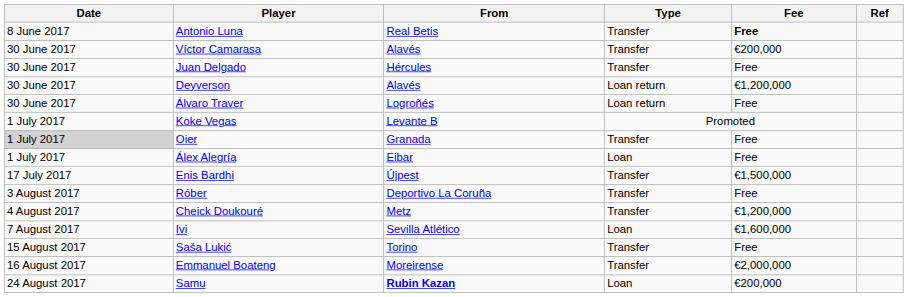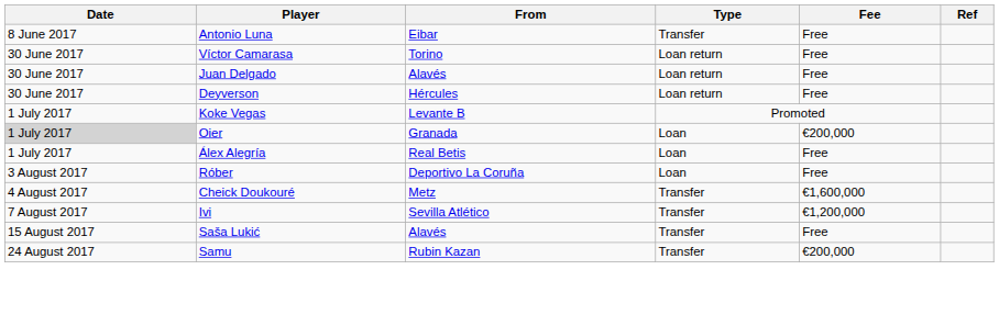 <table class="wikitable" style="width:80%;">
 <tr>
 <th>Date</th>
 <th>Player</th>
 <th>From</th>
 <th>Type</th>
 <th>Fee</th>
 <th>Ref</th>
 </tr>
 <tr>
 <td>8 June 2017</td>
 <td> <a href='#'>Antonio Luna</a></td>
-<td> <a href='#'>Real Betis</a></td>
-<td>Transfer</td>
-<td><strong>Free</strong></td>
-<td></td>
-</tr>
-<tr>
-<td>30 June 2017</td>
-<td> <a href='#'>Víctor Camarasa</a></td>
-<td> <a href='#'>Alavés</a></td>
-<td>Transfer</td>
-<td>€200,000</td>
-<td></td>
-</tr>
-<tr>
-<td>30 June 2017</td>
-<td> <a href='#'>Juan Delgado</a></td>
-<td> <a href='#'>Hércules</a></td>
+<td> <a href='#'>Eibar</a></td>
 <td>Transfer</td>
 <td>Free</td>
 <td></td>
 </tr>
 <tr>
 <td>30 June 2017</td>
-<td> <a href='#'>Deyverson</a></td>
-<td> <a href='#'>Alavés</a></td>
+<td> <a href='#'>Víctor Camarasa</a></td>
+<td> <a href='#'>Torino</a></td>
 <td>Loan return</td>
-<td>€1,200,000</td>
+<td>Free</td>
 <td></td>
 </tr>
 <tr>
 <td>30 June 2017</td>
-<td> <a href='#'>Álvaro Traver</a></td>
-<td> <a href='#'>Logroñés</a></td>
+<td> <a href='#'>Juan Delgado</a></td>
+<td> <a href='#'>Alavés</a></td>
+<td>Loan return</td>
+<td>Free</td>
+<td></td>
+</tr>
+<tr>
+<td>30 June 2017</td>
+<td> <a href='#'>Deyverson</a></td>
+<td> <a href='#'>Hércules</a></td>
 <td>Loan return</td>
 <td>Free</td>
 <td></td>
 </tr>
 <tr>
 <td>1 July 2017</td>
 <td> <a href='#'>Koke Vegas</a></td>
 <td> <a href='#'>Levante B</a></td>
 <td colspan=2 align=center>Promoted</td>
 <td></td>
 </tr>
 <tr>
 <td style="background: lightgrey;">1 July 2017</td>
 <td> <a href='#'>Oier</a></td>
 <td> <a href='#'>Granada</a></td>
-<td>Transfer</td>
-<td>Free</td>
+<td>Loan</td>
+<td>€200,000</td>
 <td></td>
 </tr>
 <tr>
 <td>1 July 2017</td>
 <td> <a href='#'>Álex Alegría</a></td>
-<td> <a href='#'>Eibar</a></td>
+<td> <a href='#'>Real Betis</a></td>
 <td>Loan</td>
 <td>Free</td>
-<td></td>
-</tr>
-<tr>
-<td>17 July 2017</td>
-<td> <a href='#'>Enis Bardhi</a></td>
-<td> <a href='#'>Újpest</a></td>
-<td>Transfer</td>
-<td>€1,500,000</td>
 <td></td>
 </tr>
 <tr>
 <td>3 August 2017</td>
 <td> <a href='#'>Róber</a></td>
 <td> <a href='#'>Deportivo La Coruña</a></td>
-<td>Transfer</td>
+<td>Loan</td>
 <td>Free</td>
 <td></td>
 </tr>
 <tr>
 <td>4 August 2017</td>
 <td> <a href='#'>Cheick Doukouré</a></td>
 <td> <a href='#'>Metz</a></td>
 <td>Transfer</td>
-<td>€1,200,000</td>
+<td>€1,600,000</td>
 <td></td>
 </tr>
 <tr>
 <td>7 August 2017</td>
 <td> <a href='#'>Ivi</a></td>
 <td> <a href='#'>Sevilla Atlético</a></td>
-<td>Loan</td>
-<td>€1,600,000</td>
+<td>Transfer</td>
+<td>€1,200,000</td>
 <td></td>
 </tr>
 <tr>
 <td>15 August 2017</td>
 <td> <a href='#'>Saša Lukić</a></td>
-<td> <a href='#'>Torino</a></td>
+<td> <a href='#'>Alavés</a></td>
 <td>Transfer</td>
 <td>Free</td>
 <td></td>
 </tr>
 <tr>
-<td>16 August 2017</td>
-<td> <a href='#'>Emmanuel Boateng</a></td>
-<td> <a href='#'>Moreirense</a></td>
-<td>Transfer</td>
-<td>€2,000,000</td>
-<td></td>
-</tr>
-<tr>
 <td>24 August 2017</td>
 <td> <a href='#'>Samu</a></td>
-<td><strong> <a href='#'>Rubin Kazan</a></strong></td>
-<td>Loan</td>
+<td> <a href='#'>Rubin Kazan</a></td>
+<td>Transfer</td>
 <td>€200,000</td>
 <td></td>
 </tr>
 </table>
